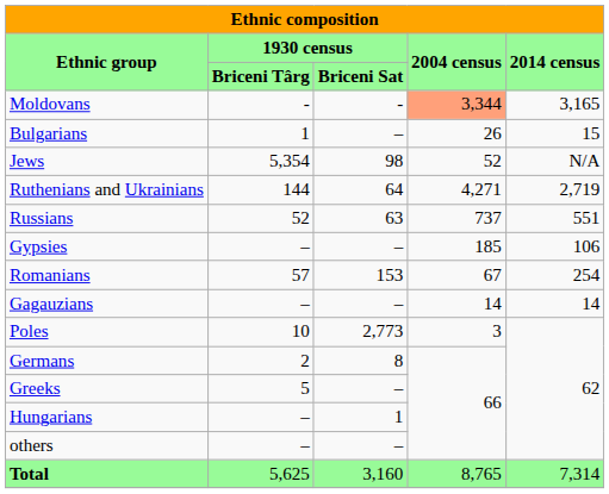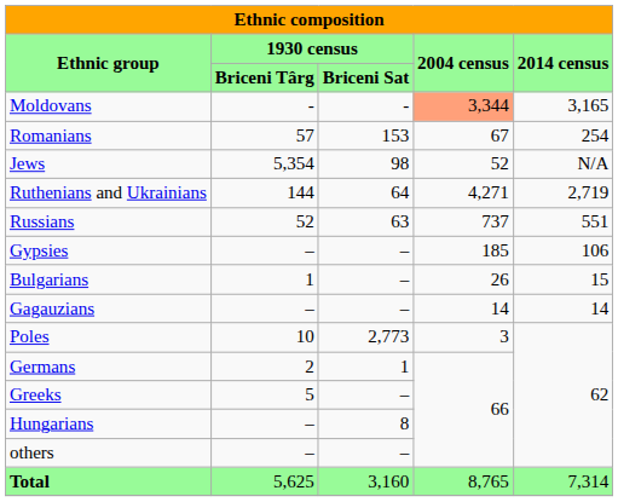 <table class="wikitable">
 <tr ---->
 <td colspan="5" align="center" bgcolor="#FFA500"><strong>Ethnic composition</strong></td>
 </tr>
 <tr ---->
 <td rowspan="2" align="center" bgcolor="#98FB98"><strong>Ethnic group</strong></td>
 <td colspan="2" align="center" bgcolor="#98FB98"><strong>1930 census</strong></td>
 <td rowspan="2" align="center" bgcolor="#98FB98"><strong>2004 census</strong></td>
 <td rowspan="2" align="center" bgcolor="#98FB98"><strong>2014 census</strong></td>
 </tr>
 <tr ---->
 <td align="center" bgcolor="#98FB98"><strong>Briceni Târg</strong></td>
 <td align="center" bgcolor="#98FB98"><strong>Briceni Sat</strong></td>
 </tr>
 <tr ---->
 <td align=left><a href='#'>Moldovans</a></td>
 <td align=right>-</td>
 <td align=right>-</td>
 <td align=right style="background: lightsalmon;">3,344</td>
 <td align=right>3,165</td>
 </tr>
-<tr ---->
-<td align=left><a href='#'>Bulgarians</a></td>
-<td align=right>1</td>
-<td align=right>–</td>
-<td align=right>26</td>
-<td align=right>15</td>
+<tr ----|>
+<td align=left><a href='#'>Romanians</a></td>
+<td align=right>57</td>
+<td align=right>153</td>
+<td align=right>67</td>
+<td align=right>254</td>
 </tr>
 <tr ---->
 <td align=left><a href='#'>Jews</a></td>
 <td align=right>5,354</td>
 <td align=right>98</td>
 <td align=right>52</td>
 <td align=right>N/A</td>
 </tr>
 <tr ---->
 <td align=left><a href='#'>Ruthenians</a> and <a href='#'>Ukrainians</a></td>
 <td align=right>144</td>
 <td align=right>64</td>
 <td align=right>4,271</td>
 <td align=right>2,719</td>
 </tr>
 <tr ---->
 <td align=left><a href='#'>Russians</a></td>
 <td align=right>52</td>
 <td align=right>63</td>
 <td align=right>737</td>
 <td align=right>551</td>
 </tr>
 <tr ---->
 <td align=left><a href='#'>Gypsies</a></td>
 <td align=right>–</td>
 <td align=right>–</td>
 <td align=right>185</td>
 <td align=right>106</td>
 </tr>
-<tr ----|>
-<td align=left><a href='#'>Romanians</a></td>
-<td align=right>57</td>
-<td align=right>153</td>
-<td align=right>67</td>
-<td align=right>254</td>
+<tr ---->
+<td align=left><a href='#'>Bulgarians</a></td>
+<td align=right>1</td>
+<td align=right>–</td>
+<td align=right>26</td>
+<td align=right>15</td>
 </tr>
 <tr ---->
 <td align=left><a href='#'>Gagauzians</a></td>
 <td align=right>–</td>
 <td align=right>–</td>
 <td align=right>14</td>
 <td align=right>14</td>
 </tr>
 <tr ---->
 <td align=left><a href='#'>Poles</a></td>
 <td align=right>10</td>
 <td align=right>2,773</td>
 <td align=right>3</td>
 <td rowspan="5" align=right>62</td>
 </tr>
 <tr ---->
 <td align=left><a href='#'>Germans</a></td>
 <td align=right>2</td>
-<td align=right>8</td>
+<td align=right>1</td>
 <td rowspan="4" align=right>66</td>
 </tr>
 <tr ---->
 <td align=left><a href='#'>Greeks</a></td>
 <td align=right>5</td>
 <td align=right>–</td>
 </tr>
 <tr ---->
 <td align=left><a href='#'>Hungarians</a></td>
 <td align=right>–</td>
-<td align=right>1</td>
+<td align=right>8</td>
 </tr>
 <tr ---->
 <td align=left>others</td>
 <td align=right>–</td>
 <td align=right>–</td>
 </tr>
 <tr ---->
 <td align=left bgcolor="#98FB98"><strong>Total</strong></td>
 <td align=right bgcolor="#98FB98">5,625</td>
 <td align=right bgcolor="#98FB98">3,160</td>
 <td align=right bgcolor="#98FB98">8,765</td>
 <td align=right bgcolor="#98FB98">7,314</td>
 </tr>
 <tr ---->
 </tr>
 </table>
